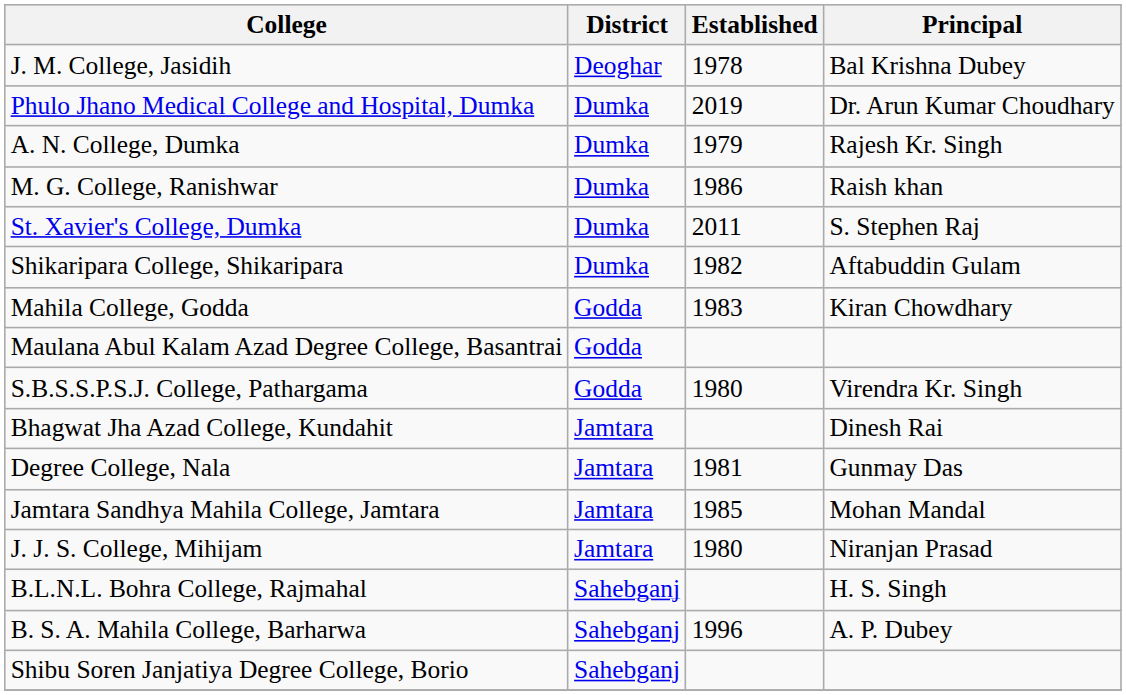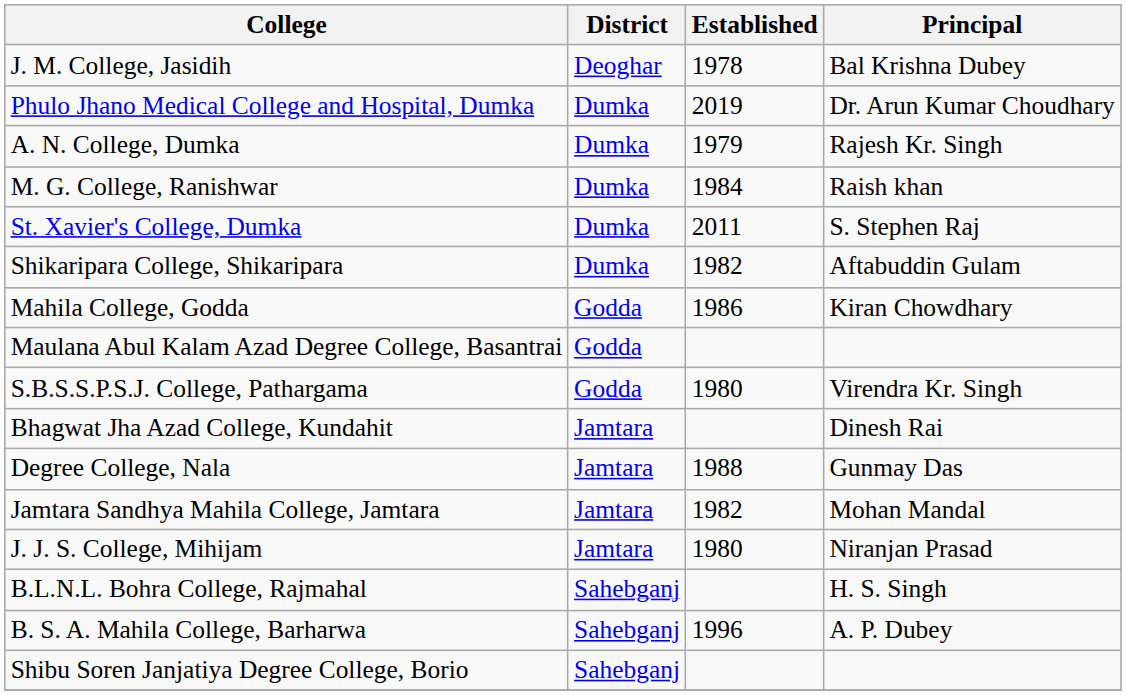 <table class="wikitable">
 <tr>
 <th>College</th>
 <th>District</th>
 <th>Established</th>
 <th>Principal</th>
 </tr>
 <tr>
 <td>J. M. College, Jasidih</td>
 <td><a href='#'>Deoghar</a></td>
 <td>1978</td>
 <td>Bal Krishna Dubey</td>
 </tr>
 <tr>
 <td><a href='#'>Phulo Jhano Medical College and Hospital, Dumka</a></td>
 <td><a href='#'>Dumka</a></td>
 <td>2019</td>
 <td>Dr. Arun Kumar Choudhary</td>
 </tr>
 <tr>
 <td>A. N. College, Dumka</td>
 <td><a href='#'>Dumka</a></td>
 <td>1979</td>
 <td>Rajesh Kr. Singh</td>
 </tr>
 <tr>
 <td>M. G. College, Ranishwar</td>
 <td><a href='#'>Dumka</a></td>
-<td>1986</td>
+<td>1984</td>
 <td>Raish khan</td>
 </tr>
 <tr>
 <td><a href='#'>St. Xavier's College, Dumka</a></td>
 <td><a href='#'>Dumka</a></td>
 <td>2011</td>
 <td>S. Stephen Raj</td>
 </tr>
 <tr>
 <td>Shikaripara College, Shikaripara</td>
 <td><a href='#'>Dumka</a></td>
 <td>1982</td>
 <td>Aftabuddin Gulam</td>
 </tr>
 <tr>
 <td>Mahila College, Godda</td>
 <td><a href='#'>Godda</a></td>
-<td>1983</td>
+<td>1986</td>
 <td>Kiran Chowdhary</td>
 </tr>
 <tr>
 <td>Maulana Abul Kalam Azad Degree College, Basantrai</td>
 <td><a href='#'>Godda</a></td>
 <td></td>
 <td></td>
 </tr>
 <tr>
 <td>S.B.S.S.P.S.J. College, Pathargama</td>
 <td><a href='#'>Godda</a></td>
 <td>1980</td>
 <td>Virendra Kr. Singh</td>
 </tr>
 <tr>
 <td>Bhagwat Jha Azad College, Kundahit</td>
 <td><a href='#'>Jamtara</a></td>
 <td></td>
 <td>Dinesh Rai</td>
 </tr>
 <tr>
 <td>Degree College, Nala</td>
 <td><a href='#'>Jamtara</a></td>
-<td>1981</td>
+<td>1988</td>
 <td>Gunmay Das</td>
 </tr>
 <tr>
 <td>Jamtara Sandhya Mahila College, Jamtara</td>
 <td><a href='#'>Jamtara</a></td>
-<td>1985</td>
+<td>1982</td>
 <td>Mohan Mandal</td>
 </tr>
 <tr>
 <td>J. J. S. College, Mihijam</td>
 <td><a href='#'>Jamtara</a></td>
 <td>1980</td>
 <td>Niranjan Prasad</td>
 </tr>
 <tr>
 <td>B.L.N.L. Bohra College, Rajmahal</td>
 <td><a href='#'>Sahebganj</a></td>
 <td></td>
 <td>H. S. Singh</td>
 </tr>
 <tr>
 <td>B. S. A. Mahila College, Barharwa</td>
 <td><a href='#'>Sahebganj</a></td>
 <td>1996</td>
 <td>A. P. Dubey</td>
 </tr>
 <tr>
 <td>Shibu Soren Janjatiya Degree College, Borio</td>
 <td><a href='#'>Sahebganj</a></td>
 <td></td>
 <td></td>
 </tr>
 <tr>
 </tr>
 </table>
